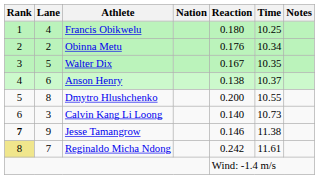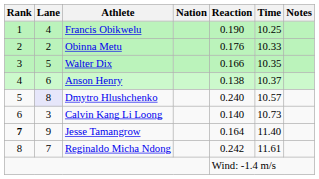 <table class="wikitable sortable" style="text-align:center">
 <tr>
 <th>Rank</th>
 <th>Lane</th>
 <th>Athlete</th>
 <th>Nation</th>
 <th>Reaction</th>
 <th>Time</th>
 <th>Notes</th>
 </tr>
 <tr bgcolor=bbf3bb>
 <td>1</td>
 <td>4</td>
 <td align="left"><a href='#'>Francis Obikwelu</a></td>
 <td align="left"></td>
-<td>0.180</td>
+<td>0.190</td>
 <td>10.25</td>
 <td></td>
 </tr>
 <tr bgcolor=bbf3bb>
 <td>2</td>
 <td>2</td>
 <td align="left"><a href='#'>Obinna Metu</a></td>
 <td align="left"></td>
 <td>0.176</td>
-<td>10.34</td>
+<td>10.33</td>
 <td></td>
 </tr>
 <tr bgcolor=bbf3bb>
 <td>3</td>
 <td>5</td>
 <td align="left"><a href='#'>Walter Dix</a></td>
 <td align="left"></td>
-<td>0.167</td>
+<td>0.166</td>
 <td>10.35</td>
 <td></td>
 </tr>
 <tr bgcolor=ccf9cc>
 <td>4</td>
 <td>6</td>
 <td align="left"><a href='#'>Anson Henry</a></td>
 <td align="left"></td>
 <td>0.138</td>
 <td>10.37</td>
 <td></td>
 </tr>
 <tr>
 <td>5</td>
-<td>8</td>
+<td style="background: lavender;">8</td>
 <td align="left"><a href='#'>Dmytro Hlushchenko</a></td>
 <td align="left"></td>
-<td>0.200</td>
-<td>10.55</td>
+<td>0.240</td>
+<td>10.57</td>
 <td></td>
 </tr>
 <tr>
 <td>6</td>
 <td>3</td>
 <td align="left"><a href='#'>Calvin Kang Li Loong</a></td>
 <td align="left"></td>
 <td>0.140</td>
 <td>10.73</td>
 <td></td>
 </tr>
 <tr>
 <td><strong>7</strong></td>
 <td>9</td>
 <td align="left"><a href='#'>Jesse Tamangrow</a></td>
 <td align="left"></td>
-<td>0.146</td>
-<td>11.38</td>
+<td>0.164</td>
+<td>11.40</td>
 <td></td>
 </tr>
 <tr>
-<td style="background: khaki;">8</td>
+<td>8</td>
 <td>7</td>
 <td align="left"><a href='#'>Reginaldo Micha Ndong</a></td>
 <td align="left"></td>
 <td>0.242</td>
 <td>11.61</td>
 <td></td>
 </tr>
 <tr>
 <td colspan=4></td>
 <td colspan=4 align=left>Wind: -1.4 m/s</td>
 </tr>
 </table>
